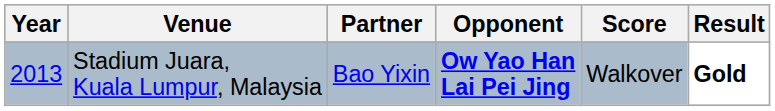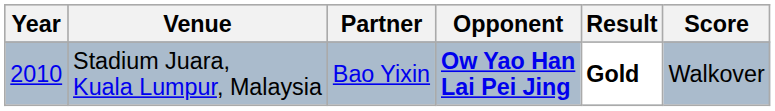 <table class="sortable wikitable" style="font-size: 90%;">
 <tr>
 <th>Year</th>
 <th>Venue</th>
 <th>Partner</th>
 <th>Opponent</th>
+<th>Result</th>
 <th>Score</th>
-<th>Result</th>
 </tr>
 <tr style="background:#AABBCC">
-<td align="center"><a href='#'>2013</a></td>
+<td align="center"><a href='#'>2010</a></td>
 <td align="left">Stadium Juara,<br><a href='#'>Kuala Lumpur</a>, Malaysia</td>
 <td align="left"> <a href='#'>Bao Yixin</a></td>
 <td align="left"><strong> <a href='#'>Ow Yao Han</a><br> <a href='#'>Lai Pei Jing</a></strong></td>
+<td style="text-align:left; background:white"> <strong>Gold</strong></td>
 <td align="left">Walkover</td>
-<td style="text-align:left; background:white"> <strong>Gold</strong></td>
 </tr>
 </table>
